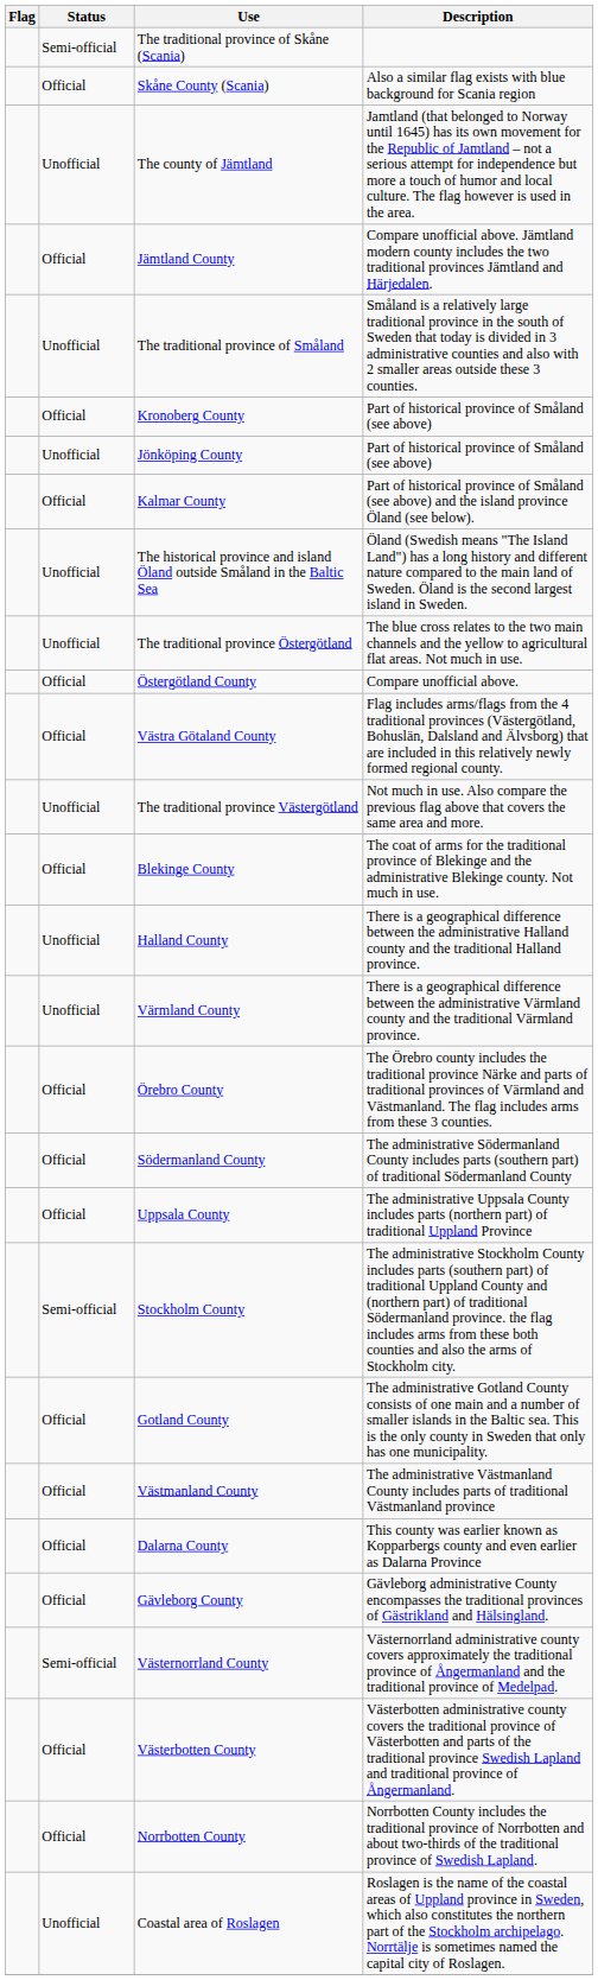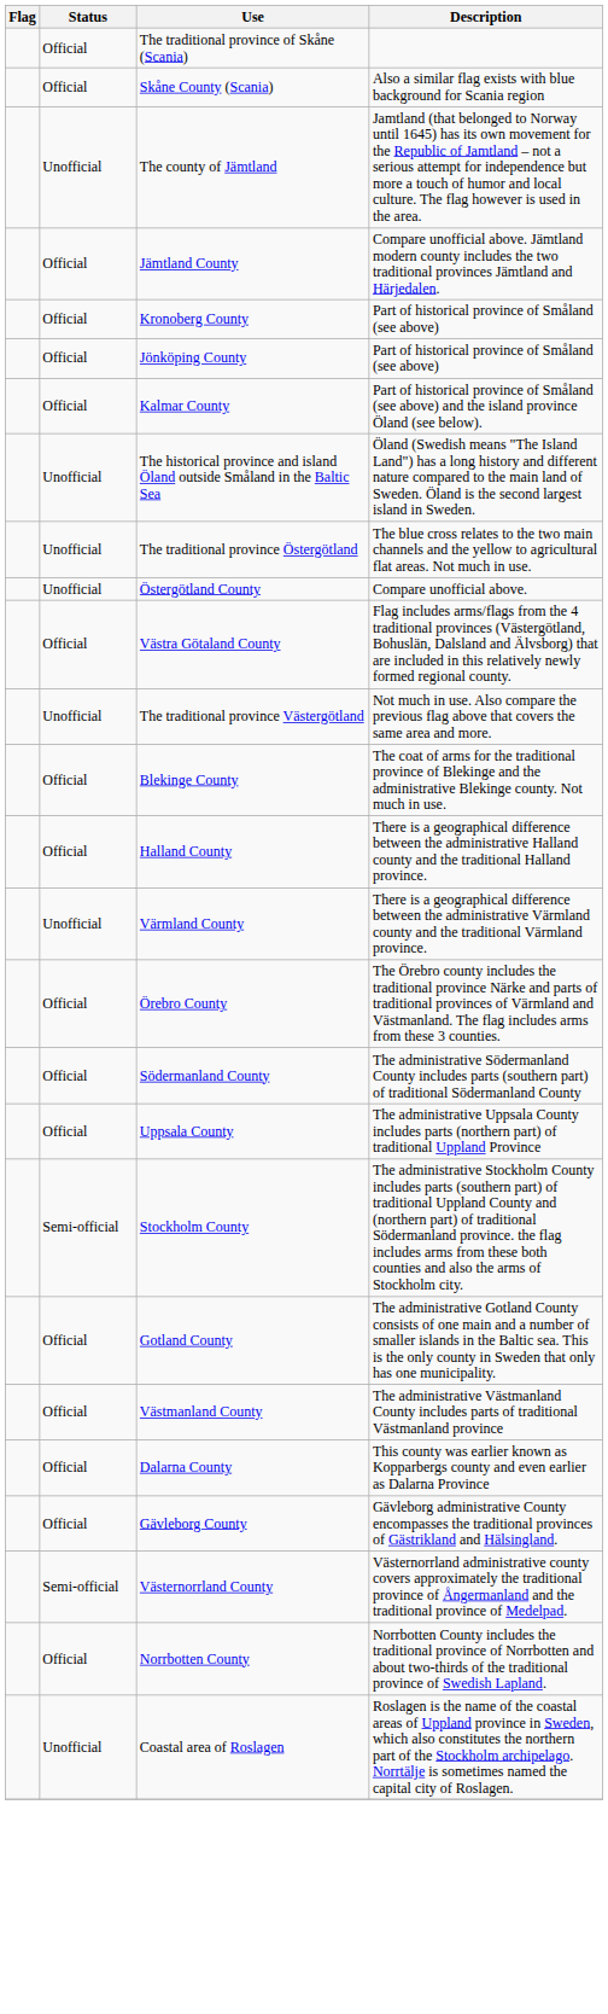 <table class="wikitable">
 <tr>
 <th>Flag</th>
 <th width="100">Status</th>
 <th width="250">Use</th>
 <th width="250">Description</th>
 </tr>
 <tr>
 <td></td>
-<td>Semi-official</td>
+<td>Official</td>
 <td>The traditional province of Skåne (<a href='#'>Scania</a>)</td>
 <td></td>
 </tr>
 <tr>
 <td></td>
 <td>Official</td>
 <td><a href='#'>Skåne County</a> (<a href='#'>Scania</a>)</td>
 <td>Also a similar flag exists with blue background for Scania region</td>
 </tr>
 <tr>
 <td></td>
 <td>Unofficial</td>
 <td>The county of <a href='#'>Jämtland</a></td>
 <td>Jamtland (that belonged to Norway until 1645) has its own movement for the <a href='#'>Republic of Jamtland</a> – not a serious attempt for independence but more a touch of humor and local culture. The flag however is used in the area.</td>
 </tr>
 <tr>
 <td></td>
 <td>Official</td>
 <td><a href='#'>Jämtland County</a></td>
 <td>Compare unofficial above. Jämtland modern county includes the two traditional provinces Jämtland and <a href='#'>Härjedalen</a>.</td>
 </tr>
 <tr>
 <td></td>
-<td>Unofficial</td>
-<td>The traditional province of <a href='#'>Småland</a></td>
-<td>Småland is a relatively large traditional province in the south of Sweden that today is divided in 3 administrative counties and also with 2 smaller areas outside these 3 counties.</td>
-</tr>
-<tr>
-<td></td>
 <td>Official</td>
 <td><a href='#'>Kronoberg County</a></td>
 <td>Part of historical province of Småland (see above)</td>
 </tr>
 <tr>
 <td></td>
-<td>Unofficial</td>
+<td>Official</td>
 <td><a href='#'>Jönköping County</a></td>
 <td>Part of historical province of Småland (see above)</td>
 </tr>
 <tr>
 <td></td>
 <td>Official</td>
 <td><a href='#'>Kalmar County</a></td>
 <td>Part of historical province of Småland (see above) and the island province Öland (see below).</td>
 </tr>
 <tr>
 <td></td>
 <td>Unofficial</td>
 <td>The historical province and island <a href='#'>Öland</a> outside Småland in the <a href='#'>Baltic Sea</a></td>
 <td>Öland (Swedish means "The Island Land") has a long history and different nature compared to the main land of Sweden. Öland is the second largest island in Sweden.</td>
 </tr>
 <tr>
 <td></td>
 <td>Unofficial</td>
 <td>The traditional province <a href='#'>Östergötland</a></td>
 <td>The blue cross relates to the two main channels and the yellow to agricultural flat areas. Not much in use.</td>
 </tr>
 <tr>
 <td></td>
-<td>Official</td>
+<td>Unofficial</td>
 <td><a href='#'>Östergötland County</a></td>
 <td>Compare unofficial above.</td>
 </tr>
 <tr>
 <td></td>
 <td>Official</td>
 <td><a href='#'>Västra Götaland County</a></td>
 <td>Flag includes arms/flags from the 4 traditional provinces (Västergötland, Bohuslän, Dalsland and Älvsborg) that are included in this relatively newly formed regional county.</td>
 </tr>
 <tr>
 <td></td>
 <td>Unofficial</td>
 <td>The traditional province <a href='#'>Västergötland</a></td>
 <td>Not much in use. Also compare the previous flag above that covers the same area and more.</td>
 </tr>
 <tr>
 <td></td>
 <td>Official</td>
 <td><a href='#'>Blekinge County</a></td>
 <td>The coat of arms for the traditional province of Blekinge and the administrative Blekinge county. Not much in use.</td>
 </tr>
 <tr>
 <td></td>
-<td>Unofficial</td>
+<td>Official</td>
 <td><a href='#'>Halland County</a></td>
 <td>There is a geographical difference between the administrative Halland county and the traditional Halland province.</td>
 </tr>
 <tr>
 <td></td>
 <td>Unofficial</td>
 <td><a href='#'>Värmland County</a></td>
 <td>There is a geographical difference between the administrative Värmland county and the traditional Värmland province.</td>
 </tr>
 <tr>
 <td></td>
 <td>Official</td>
 <td><a href='#'>Örebro County</a></td>
 <td>The Örebro county includes the traditional province Närke and parts of traditional provinces of Värmland and Västmanland. The flag includes arms from these 3 counties.</td>
 </tr>
 <tr>
 <td></td>
 <td>Official</td>
 <td><a href='#'>Södermanland County</a></td>
 <td>The administrative Södermanland County includes parts (southern part) of traditional Södermanland County</td>
 </tr>
 <tr>
 <td></td>
 <td>Official</td>
 <td><a href='#'>Uppsala County</a></td>
 <td>The administrative Uppsala County includes parts (northern part) of traditional <a href='#'>Uppland</a> Province</td>
 </tr>
 <tr>
 <td></td>
 <td>Semi-official</td>
 <td><a href='#'>Stockholm County</a></td>
 <td>The administrative Stockholm County includes parts (southern part) of traditional Uppland County and (northern part) of traditional Södermanland province. the flag includes arms from these both counties and also the arms of Stockholm city.</td>
 </tr>
 <tr>
 <td></td>
 <td>Official</td>
 <td><a href='#'>Gotland County</a></td>
 <td>The administrative Gotland County consists of one main and a number of smaller islands in the Baltic sea. This is the only county in Sweden that only has one municipality.</td>
 </tr>
 <tr>
 <td></td>
 <td>Official</td>
 <td><a href='#'>Västmanland County</a></td>
 <td>The administrative Västmanland County includes parts of traditional Västmanland province</td>
 </tr>
 <tr>
 <td></td>
 <td>Official</td>
 <td><a href='#'>Dalarna County</a></td>
 <td>This county was earlier known as Kopparbergs county and even earlier as Dalarna Province</td>
 </tr>
 <tr>
 <td></td>
 <td>Official</td>
 <td><a href='#'>Gävleborg County</a></td>
 <td>Gävleborg administrative County encompasses the traditional provinces of <a href='#'>Gästrikland</a> and <a href='#'>Hälsingland</a>.</td>
 </tr>
 <tr>
 <td></td>
 <td>Semi-official</td>
 <td><a href='#'>Västernorrland County</a></td>
 <td>Västernorrland administrative county covers approximately the traditional province of <a href='#'>Ångermanland</a> and the traditional province of <a href='#'>Medelpad</a>.</td>
 </tr>
 <tr>
 <td></td>
 <td>Official</td>
-<td><a href='#'>Västerbotten County</a></td>
-<td>Västerbotten administrative county covers the traditional province of Västerbotten and parts of the traditional province <a href='#'>Swedish Lapland</a> and traditional province of <a href='#'>Ångermanland</a>.</td>
-</tr>
-<tr>
-<td></td>
-<td>Official</td>
 <td><a href='#'>Norrbotten County</a></td>
 <td>Norrbotten County includes the traditional province of Norrbotten and about two-thirds of the traditional province of <a href='#'>Swedish Lapland</a>.</td>
 </tr>
 <tr>
 <td></td>
 <td>Unofficial</td>
 <td>Coastal area of <a href='#'>Roslagen</a></td>
 <td>Roslagen is the name of the coastal areas of <a href='#'>Uppland</a> province in <a href='#'>Sweden</a>, which also constitutes the northern part of the <a href='#'>Stockholm archipelago</a>. <a href='#'>Norrtälje</a> is sometimes named the capital city of Roslagen.</td>
 </tr>
 <tr>
 </tr>
 </table>
